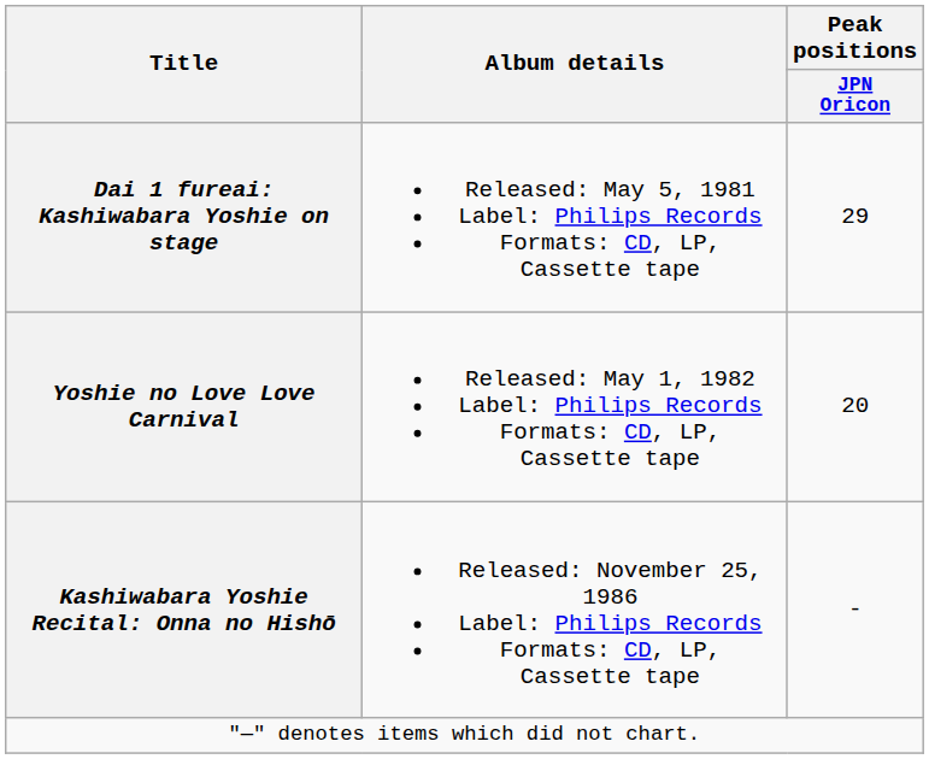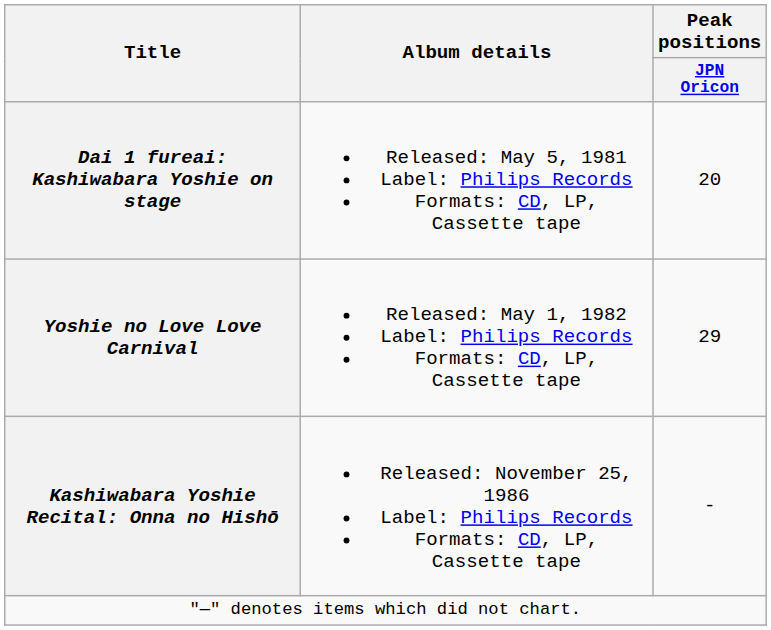 <table class="wikitable plainrowheaders" style="text-align:center;">
 <tr>
 <th style="width:15em;" rowspan="2">Title</th>
 <th style="width:18em;" rowspan="2">Album details</th>
 <th colspan="1">Peak positions</th>
 </tr>
 <tr>
 <th style="width:3em;font-size:85%"><a href='#'>JPN<br>Oricon</a><br></th>
 </tr>
 <tr>
 <th scope="row"><em>Dai 1 fureai: Kashiwabara Yoshie on stage</em></th>
 <td><br><ul><li>Released: May 5, 1981</li><li>Label: <a href='#'>Philips Records</a></li><li>Formats: <a href='#'>CD</a>, LP, Cassette tape</li></ul></td>
-<td>29</td>
+<td>20</td>
 </tr>
 <tr>
 <th scope="row"><em>Yoshie no Love Love Carnival</em></th>
 <td><br><ul><li>Released: May 1, 1982</li><li>Label: <a href='#'>Philips Records</a></li><li>Formats: <a href='#'>CD</a>, LP, Cassette tape</li></ul></td>
-<td>20</td>
+<td>29</td>
 </tr>
 <tr>
 <th scope="row"><em>Kashiwabara Yoshie Recital: Onna no Hishō </em></th>
 <td><br><ul><li>Released: November 25, 1986</li><li>Label: <a href='#'>Philips Records</a></li><li>Formats: <a href='#'>CD</a>, LP, Cassette tape</li></ul></td>
 <td>-</td>
 </tr>
 <tr>
 <td colspan="11" align="center" style="font-size:90%;">"—" denotes items which did not chart.</td>
 </tr>
 </table>
